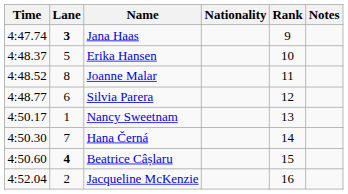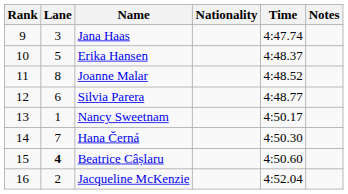 <table class="wikitable sortable" style="text-align:center">
 <tr>
-<th>Time</th>
+<th>Rank</th>
 <th>Lane</th>
 <th>Name</th>
 <th>Nationality</th>
-<th>Rank</th>
+<th>Time</th>
 <th>Notes</th>
 </tr>
 <tr>
-<td>4:47.74</td>
-<td><strong>3</strong></td>
+<td>9</td>
+<td>3</td>
 <td align=left><a href='#'>Jana Haas</a></td>
 <td align=left></td>
-<td>9</td>
+<td>4:47.74</td>
 <td></td>
 </tr>
 <tr>
-<td>4:48.37</td>
+<td>10</td>
 <td>5</td>
 <td align=left><a href='#'>Erika Hansen</a></td>
 <td align=left></td>
-<td>10</td>
+<td>4:48.37</td>
 <td></td>
 </tr>
 <tr>
-<td>4:48.52</td>
+<td>11</td>
 <td>8</td>
 <td align=left><a href='#'>Joanne Malar</a></td>
 <td align=left></td>
-<td>11</td>
+<td>4:48.52</td>
 <td></td>
 </tr>
 <tr>
-<td>4:48.77</td>
+<td>12</td>
 <td>6</td>
 <td align=left><a href='#'>Silvia Parera</a></td>
 <td align=left></td>
-<td>12</td>
+<td>4:48.77</td>
 <td></td>
 </tr>
 <tr>
-<td>4:50.17</td>
+<td>13</td>
 <td>1</td>
 <td align=left><a href='#'>Nancy Sweetnam</a></td>
 <td align=left></td>
-<td>13</td>
+<td>4:50.17</td>
 <td></td>
 </tr>
 <tr>
-<td>4:50.30</td>
+<td>14</td>
 <td>7</td>
 <td align=left><a href='#'>Hana Černá</a></td>
 <td align=left></td>
-<td>14</td>
+<td>4:50.30</td>
 <td></td>
 </tr>
 <tr>
-<td>4:50.60</td>
+<td>15</td>
 <td><strong>4</strong></td>
 <td align=left><a href='#'>Beatrice Câșlaru</a></td>
 <td align=left></td>
-<td>15</td>
+<td>4:50.60</td>
 <td></td>
 </tr>
 <tr>
-<td>4:52.04</td>
+<td>16</td>
 <td>2</td>
 <td align=left><a href='#'>Jacqueline McKenzie</a></td>
 <td align=left></td>
-<td>16</td>
+<td>4:52.04</td>
 <td></td>
 </tr>
 </table>
